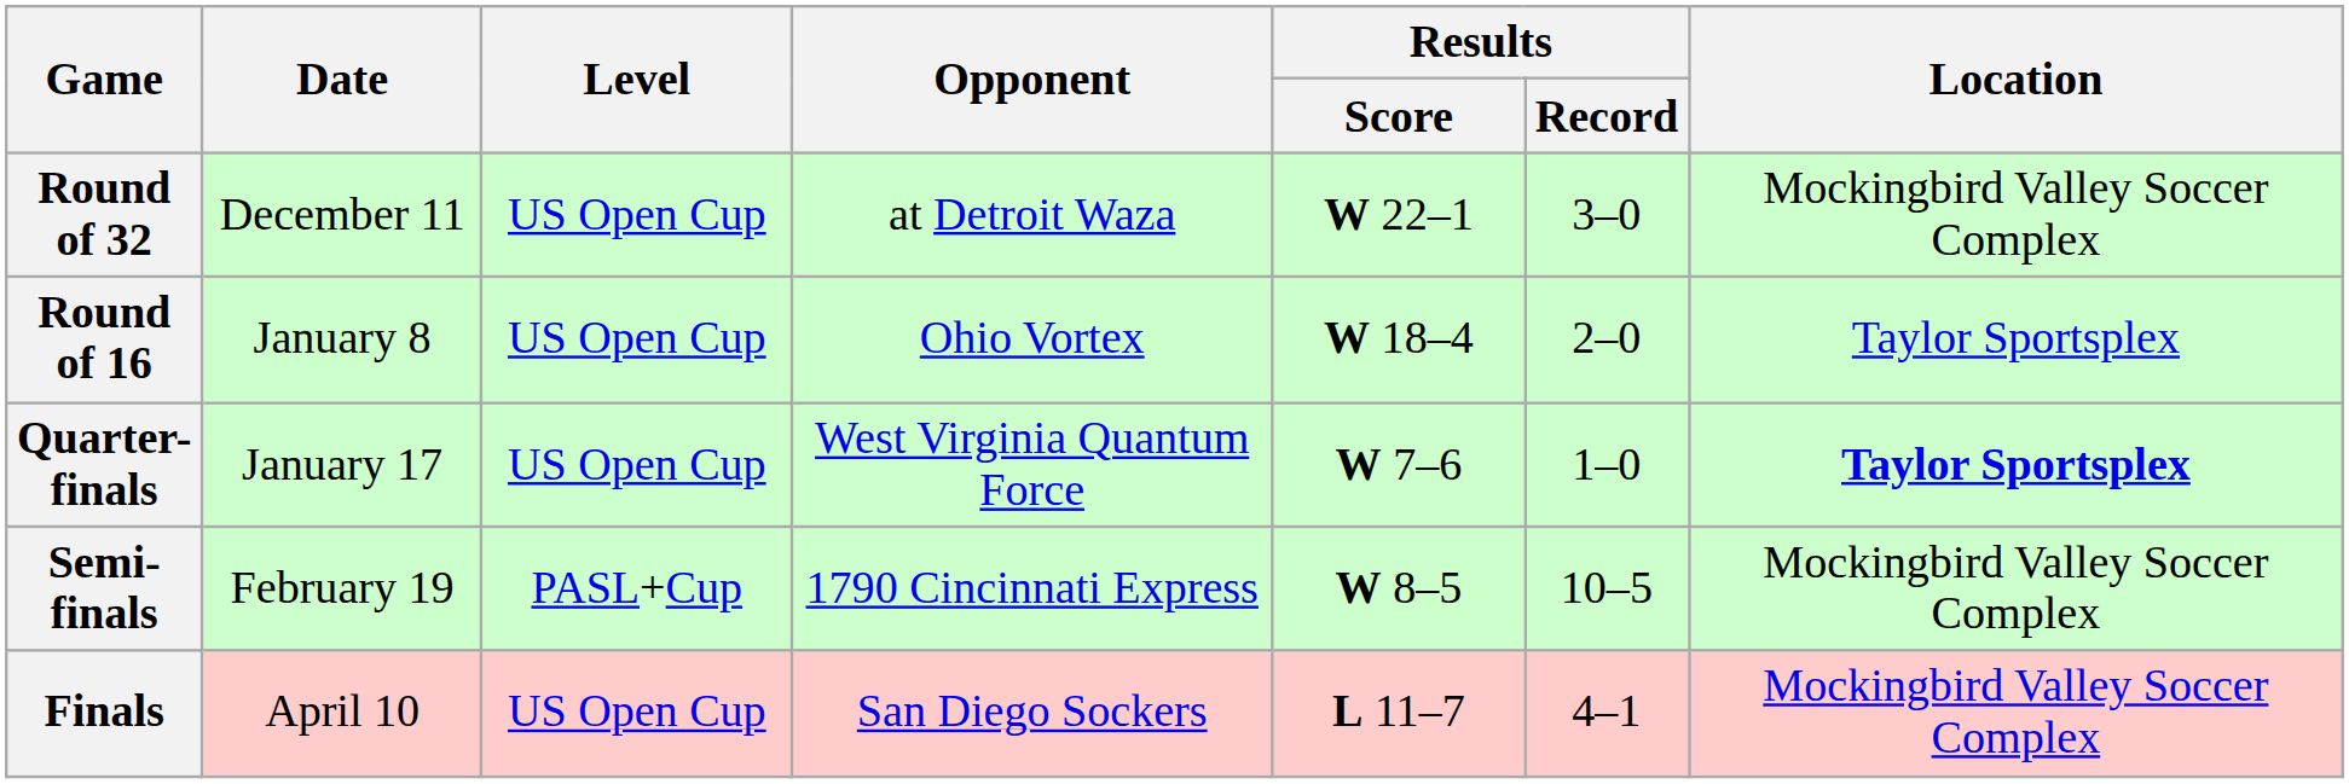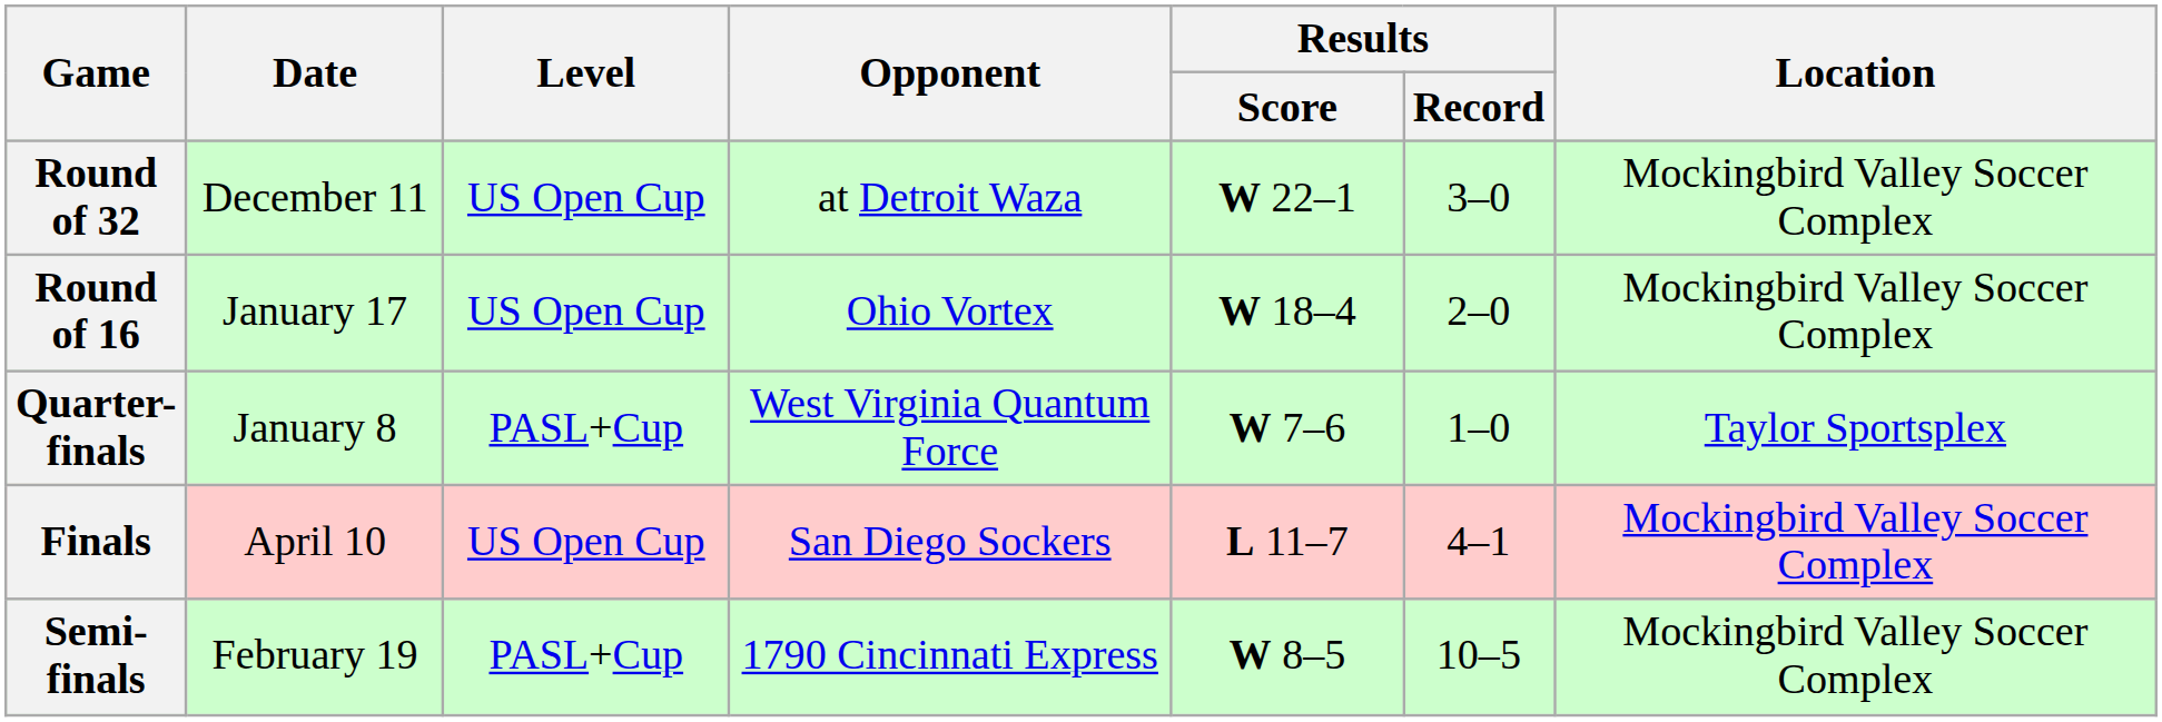 <table class="wikitable">
 <tr>
 <th rowspan="2" width="40">Game</th>
 <th rowspan="2" width="90">Date</th>
 <th rowspan="2" width="100">Level</th>
 <th rowspan="2" width="160">Opponent</th>
 <th colspan="2" width="120">Results</th>
 <th rowspan="2" width="220">Location</th>
 </tr>
 <tr>
 <th width="80">Score</th>
 <th width="40">Record</th>
 </tr>
 <tr align="center" bgcolor="#CCFFCC">
 <th>Round of 32</th>
 <td>December 11</td>
 <td><a href='#'>US Open Cup</a></td>
 <td>at <a href='#'>Detroit Waza</a></td>
 <td><strong>W</strong> 22–1</td>
 <td>3–0</td>
 <td>Mockingbird Valley Soccer Complex</td>
 </tr>
 <tr align="center" bgcolor="#CCFFCC">
 <th>Round of 16</th>
-<td>January 8</td>
+<td>January 17</td>
 <td><a href='#'>US Open Cup</a></td>
 <td><a href='#'>Ohio Vortex</a></td>
 <td><strong>W</strong> 18–4</td>
 <td>2–0</td>
-<td><a href='#'>Taylor Sportsplex</a></td>
+<td>Mockingbird Valley Soccer Complex</td>
 </tr>
 <tr align="center" bgcolor="#CCFFCC">
 <th>Quarter-finals</th>
-<td>January 17</td>
-<td><a href='#'>US Open Cup</a></td>
+<td>January 8</td>
+<td><a href='#'>PASL</a>+<a href='#'>Cup</a></td>
 <td><a href='#'>West Virginia Quantum Force</a></td>
 <td><strong>W</strong> 7–6</td>
 <td>1–0</td>
-<td><strong><a href='#'>Taylor Sportsplex</a></strong></td>
+<td><a href='#'>Taylor Sportsplex</a></td>
+</tr>
+<tr align="center" bgcolor="#FFCCCC">
+<th>Finals</th>
+<td>April 10</td>
+<td><a href='#'>US Open Cup</a></td>
+<td><a href='#'>San Diego Sockers</a></td>
+<td><strong>L</strong> 11–7</td>
+<td>4–1</td>
+<td><a href='#'>Mockingbird Valley Soccer Complex</a></td>
 </tr>
 <tr align="center" bgcolor="#CCFFCC">
 <th>Semi-finals</th>
 <td>February 19</td>
 <td><a href='#'>PASL</a>+<a href='#'>Cup</a></td>
 <td><a href='#'>1790 Cincinnati Express</a></td>
 <td><strong>W</strong> 8–5</td>
 <td>10–5</td>
 <td>Mockingbird Valley Soccer Complex</td>
 </tr>
-<tr align="center" bgcolor="#FFCCCC">
-<th>Finals</th>
-<td>April 10</td>
-<td><a href='#'>US Open Cup</a></td>
-<td><a href='#'>San Diego Sockers</a></td>
-<td><strong>L</strong> 11–7</td>
-<td>4–1</td>
-<td><a href='#'>Mockingbird Valley Soccer Complex</a></td>
-</tr>
 </table>
